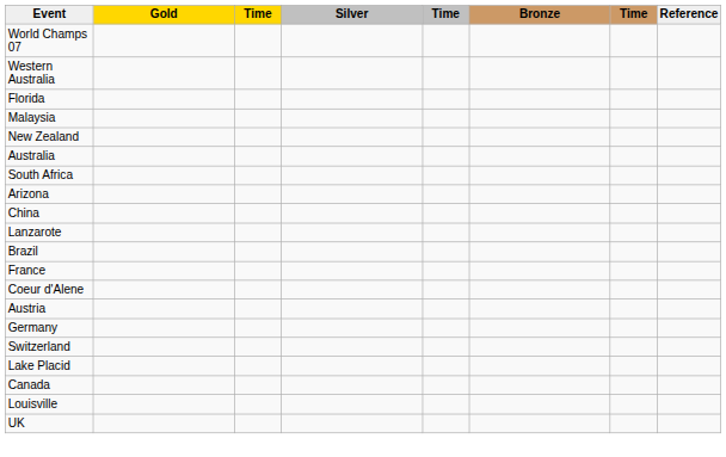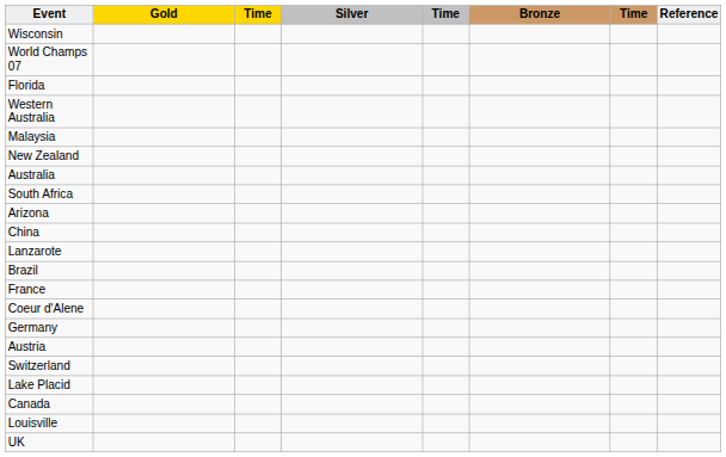 <table class="wikitable sortable">
 <tr align="center">
 <td width="110" bgcolor="efefef"><strong>Event</strong></td>
 <td width="180" bgcolor="gold"><strong>Gold</strong></td>
 <td width="55" bgcolor="gold"><strong>Time</strong></td>
 <td width="180" bgcolor="silver"><strong>Silver</strong></td>
 <td width="55" bgcolor="silver"><strong>Time</strong></td>
 <td width="180" bgcolor="cc9966"><strong>Bronze</strong></td>
 <td width="55" bgcolor="cc9966"><strong>Time</strong></td>
 <td class="unsortable" bgcolor="efefef"><strong>Reference</strong></td>
 </tr>
 <tr>
+<td>Wisconsin</td>
+<td></td>
+<td></td>
+<td></td>
+<td></td>
+<td></td>
+<td></td>
+<td></td>
+</tr>
+<tr>
 <td>World Champs 07</td>
 <td></td>
 <td></td>
 <td></td>
 <td></td>
 <td></td>
 <td></td>
 <td></td>
 </tr>
 <tr>
-<td>Western Australia</td>
+<td>Florida</td>
 <td></td>
 <td></td>
 <td></td>
 <td></td>
 <td></td>
 <td></td>
 <td></td>
 </tr>
 <tr>
-<td>Florida</td>
+<td>Western Australia</td>
 <td></td>
 <td></td>
 <td></td>
 <td></td>
 <td></td>
 <td></td>
 <td></td>
 </tr>
 <tr>
 <td>Malaysia</td>
 <td></td>
 <td></td>
 <td></td>
 <td></td>
 <td></td>
 <td></td>
 <td></td>
 </tr>
 <tr>
 <td>New Zealand</td>
 <td></td>
 <td></td>
 <td></td>
 <td></td>
 <td></td>
 <td></td>
 <td></td>
 </tr>
 <tr>
 <td>Australia</td>
 <td></td>
 <td></td>
 <td></td>
 <td></td>
 <td></td>
 <td></td>
 <td></td>
 </tr>
 <tr>
 <td>South Africa</td>
 <td></td>
 <td></td>
 <td></td>
 <td></td>
 <td></td>
 <td></td>
 <td></td>
 </tr>
 <tr>
 <td>Arizona</td>
 <td></td>
 <td></td>
 <td></td>
 <td></td>
 <td></td>
 <td></td>
 <td></td>
 </tr>
 <tr>
 <td>China</td>
 <td></td>
 <td></td>
 <td></td>
 <td></td>
 <td></td>
 <td></td>
 <td></td>
 </tr>
 <tr>
 <td>Lanzarote</td>
 <td></td>
 <td></td>
 <td></td>
 <td></td>
 <td></td>
 <td></td>
 <td></td>
 </tr>
 <tr>
 <td>Brazil</td>
 <td></td>
 <td></td>
 <td></td>
 <td></td>
 <td></td>
 <td></td>
 <td></td>
 </tr>
 <tr>
 <td>France</td>
 <td></td>
 <td></td>
 <td></td>
 <td></td>
 <td></td>
 <td></td>
 <td></td>
 </tr>
 <tr>
 <td>Coeur d'Alene</td>
 <td></td>
 <td></td>
 <td></td>
 <td></td>
 <td></td>
 <td></td>
 <td></td>
 </tr>
 <tr>
-<td>Austria</td>
+<td>Germany</td>
 <td></td>
 <td></td>
 <td></td>
 <td></td>
 <td></td>
 <td></td>
 <td></td>
 </tr>
 <tr>
-<td>Germany</td>
+<td>Austria</td>
 <td></td>
 <td></td>
 <td></td>
 <td></td>
 <td></td>
 <td></td>
 <td></td>
 </tr>
 <tr>
 <td>Switzerland</td>
 <td></td>
 <td></td>
 <td></td>
 <td></td>
 <td></td>
 <td></td>
 <td></td>
 </tr>
 <tr>
 <td>Lake Placid</td>
 <td></td>
 <td></td>
 <td></td>
 <td></td>
 <td></td>
 <td></td>
 <td></td>
 </tr>
 <tr>
 <td>Canada</td>
 <td></td>
 <td></td>
 <td></td>
 <td></td>
 <td></td>
 <td></td>
 <td></td>
 </tr>
 <tr>
 <td>Louisville</td>
 <td></td>
 <td></td>
 <td></td>
 <td></td>
 <td></td>
 <td></td>
 <td></td>
 </tr>
 <tr>
 <td>UK</td>
 <td></td>
 <td></td>
 <td></td>
 <td></td>
 <td></td>
 <td></td>
 <td></td>
 </tr>
 </table>
